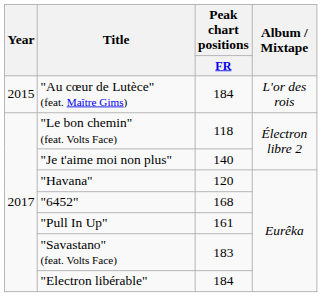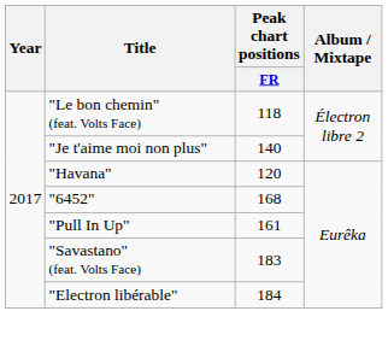 <table class="wikitable">
 <tr>
 <th rowspan="2" style="text-align:center; width:10px;">Year</th>
 <th rowspan="2" style="text-align:center; width:180px;">Title</th>
 <th scope="col" colspan="1">Peak chart positions</th>
 <th rowspan="2" style="text-align:center; width:70px;">Album / Mixtape</th>
 </tr>
 <tr>
 <th scope="col" style="width:3em;font-size:90%;"><a href='#'>FR</a><br></th>
-</tr>
-<tr>
-<td style="text-align:center;">2015</td>
-<td>"Au cœur de Lutèce"<br><small>(feat. <a href='#'>Maître Gims</a>)</small></td>
-<td style="text-align:center;">184</td>
-<td style="text-align:center;"><em>L'or des rois</em></td>
 </tr>
 <tr>
 <td style="text-align:center;" rowspan=7>2017</td>
 <td>"Le bon chemin"<br><small>(feat. Volts Face)</small></td>
 <td style="text-align:center;">118</td>
 <td style="text-align:center;" rowspan=2><em>Électron libre 2</em></td>
 </tr>
 <tr>
 <td>"Je t'aime moi non plus"</td>
 <td style="text-align:center;">140</td>
 </tr>
 <tr>
 <td>"Havana"</td>
 <td style="text-align:center;">120</td>
 <td style="text-align:center;" rowspan=5><em>Eurêka</em></td>
 </tr>
 <tr>
 <td>"6452"</td>
 <td style="text-align:center;">168</td>
 </tr>
 <tr>
 <td>"Pull In Up"</td>
 <td style="text-align:center;">161</td>
 </tr>
 <tr>
 <td>"Savastano"<br><small>(feat. Volts Face)</small></td>
 <td style="text-align:center;">183</td>
 </tr>
 <tr>
 <td>"Electron libérable"</td>
 <td style="text-align:center;">184</td>
 </tr>
 </table>
